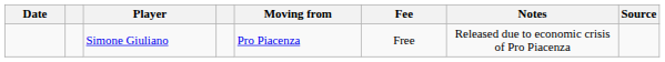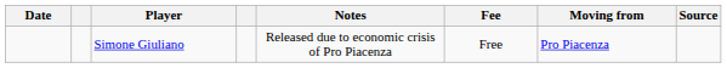 <table class="wikitable collapsible collapsed sortable">
 <tr>
 <th style="width:80px;">Date</th>
 <th style="width:20px;"></th>
 <th style="width:190px;">Player</th>
 <th style="width:20px;"></th>
+<th style="width:250px;" class="unsortable">Notes</th>
+<th style="width:120px;" class="unsortable">Fee</th>
 <th style="width:180px;">Moving from</th>
-<th style="width:120px;" class="unsortable">Fee</th>
-<th style="width:250px;" class="unsortable">Notes</th>
 <th style="width:20px;">Source</th>
 </tr>
 <tr>
 <td></td>
 <td align="center"></td>
 <td> <a href='#'>Simone Giuliano</a></td>
 <td align="center"></td>
+<td align="center">Released due to economic crisis of Pro Piacenza</td>
+<td align="center">Free</td>
 <td> <a href='#'>Pro Piacenza</a></td>
-<td align="center">Free</td>
-<td align="center">Released due to economic crisis of Pro Piacenza</td>
 <td></td>
 </tr>
 </table>
